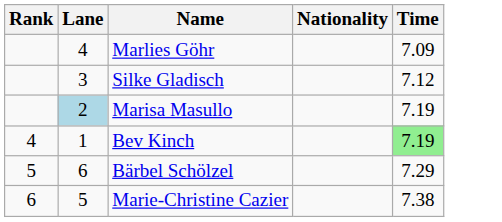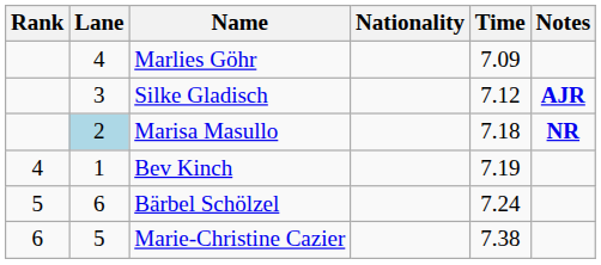 <table class="wikitable sortable" style="text-align:center">
 <tr>
 <th>Rank</th>
 <th>Lane</th>
 <th>Name</th>
 <th>Nationality</th>
 <th>Time</th>
+<th>Notes</th>
 </tr>
 <tr>
 <td></td>
 <td>4</td>
 <td align="left"><a href='#'>Marlies Göhr</a></td>
 <td align=left></td>
 <td>7.09</td>
+<td></td>
 </tr>
 <tr>
 <td></td>
 <td>3</td>
 <td align="left"><a href='#'>Silke Gladisch</a></td>
 <td align=left></td>
 <td>7.12</td>
+<td><strong><a href='#'>AJR</a></strong></td>
 </tr>
 <tr>
 <td></td>
 <td style="background: lightblue;">2</td>
 <td align="left"><a href='#'>Marisa Masullo</a></td>
 <td align=left></td>
-<td>7.19</td>
+<td>7.18</td>
+<td><strong><a href='#'>NR</a></strong></td>
 </tr>
 <tr>
 <td>4</td>
 <td>1</td>
 <td align="left"><a href='#'>Bev Kinch</a></td>
 <td align=left></td>
-<td style="background: lightgreen;">7.19</td>
+<td>7.19</td>
+<td></td>
 </tr>
 <tr>
 <td>5</td>
 <td>6</td>
 <td align="left"><a href='#'>Bärbel Schölzel</a></td>
 <td align=left></td>
-<td>7.29</td>
+<td>7.24</td>
+<td></td>
 </tr>
 <tr>
 <td>6</td>
 <td>5</td>
 <td align="left"><a href='#'>Marie-Christine Cazier</a></td>
 <td align=left></td>
 <td>7.38</td>
+<td></td>
 </tr>
 </table>
